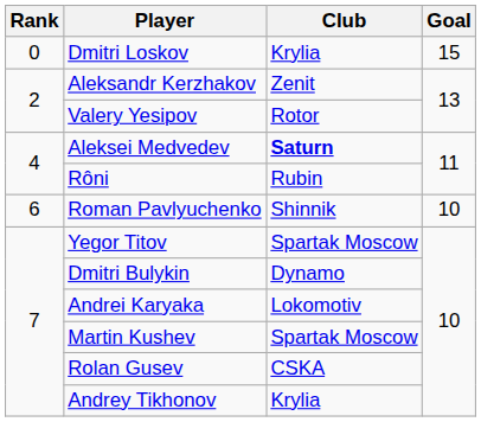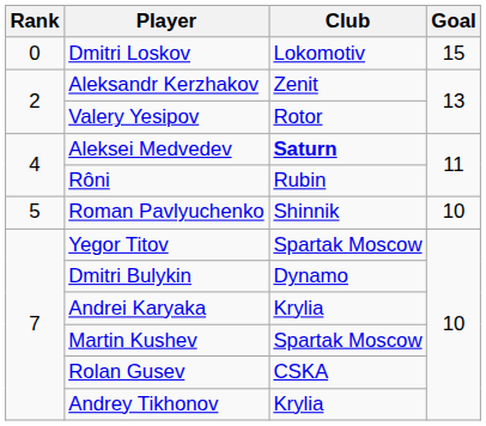 <table class="wikitable" style="text-align: center;">
 <tr>
 <th>Rank</th>
 <th>Player</th>
 <th>Club</th>
 <th>Goal</th>
 </tr>
 <tr>
 <td rowspan="1">0</td>
 <td style="text-align: left;"> <a href='#'>Dmitri Loskov</a></td>
-<td style="text-align: left;"><a href='#'>Krylia</a></td>
+<td style="text-align: left;"><a href='#'>Lokomotiv</a></td>
 <td rowspan="1">15</td>
 </tr>
 <tr>
 <td rowspan="2">2</td>
 <td style="text-align: left;"> <a href='#'>Aleksandr Kerzhakov</a></td>
 <td style="text-align: left;"><a href='#'>Zenit</a></td>
 <td rowspan="2">13</td>
 </tr>
 <tr>
 <td style="text-align: left;"> <a href='#'>Valery Yesipov</a></td>
 <td style="text-align: left;"><a href='#'>Rotor</a></td>
 </tr>
 <tr>
 <td rowspan="2">4</td>
 <td style="text-align: left;"> <a href='#'>Aleksei Medvedev</a></td>
 <td style="text-align: left;"><strong><a href='#'>Saturn</a></strong></td>
 <td rowspan="2">11</td>
 </tr>
 <tr>
 <td style="text-align: left;"> <a href='#'>Rôni</a></td>
 <td style="text-align: left;"><a href='#'>Rubin</a></td>
 </tr>
 <tr>
-<td rowspan="1">6</td>
+<td rowspan="1">5</td>
 <td style="text-align: left;"> <a href='#'>Roman Pavlyuchenko</a></td>
 <td style="text-align: left;"><a href='#'>Shinnik</a></td>
 <td rowspan="1">10</td>
 </tr>
 <tr>
 <td rowspan="6">7</td>
 <td style="text-align: left;"> <a href='#'>Yegor Titov</a></td>
 <td style="text-align: left;"><a href='#'>Spartak Moscow</a></td>
 <td rowspan="6">10</td>
 </tr>
 <tr>
 <td style="text-align: left;"> <a href='#'>Dmitri Bulykin</a></td>
 <td style="text-align: left;"><a href='#'>Dynamo</a></td>
 </tr>
 <tr>
 <td style="text-align: left;"> <a href='#'>Andrei Karyaka</a></td>
-<td style="text-align: left;"><a href='#'>Lokomotiv</a></td>
+<td style="text-align: left;"><a href='#'>Krylia</a></td>
 </tr>
 <tr>
 <td style="text-align: left;"> <a href='#'>Martin Kushev</a></td>
 <td style="text-align: left;"><a href='#'>Spartak Moscow</a></td>
 </tr>
 <tr>
 <td style="text-align: left;"> <a href='#'>Rolan Gusev</a></td>
 <td style="text-align: left;"><a href='#'>CSKA</a></td>
 </tr>
 <tr>
 <td style="text-align: left;"> <a href='#'>Andrey Tikhonov</a></td>
 <td style="text-align: left;"><a href='#'>Krylia</a></td>
 </tr>
 </table>
